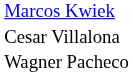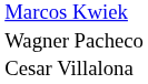 <table>
 <tr>
 <th></th>
 <td> <a href='#'>Marcos Kwiek</a></td>
 </tr>
 <tr>
 <th></th>
-<td>Cesar Villalona</td>
+<td>Wagner Pacheco</td>
 </tr>
 <tr>
 <th></th>
-<td>Wagner Pacheco</td>
+<td>Cesar Villalona</td>
 </tr>
 </table>
